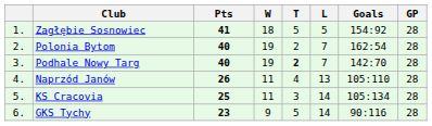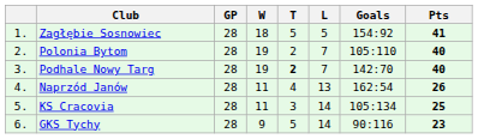 <table class="wikitable">
 <tr>
 <th width="30"></th>
 <th width="200">Club</th>
-<th width="70">Pts</th>
+<th width="30">GP</th>
 <th width="30">W</th>
 <th width="30">T</th>
 <th width="30">L</th>
 <th width="70">Goals</th>
-<th width="30">GP</th>
+<th width="70">Pts</th>
 </tr>
 <tr bgcolor="#e6fae6" align="center">
 <td>1.</td>
 <td align="left"><a href='#'>Zagłębie Sosnowiec</a></td>
-<td><strong>41</strong></td>
+<td>28</td>
 <td>18</td>
 <td>5</td>
 <td>5</td>
 <td>154:92</td>
-<td>28</td>
+<td><strong>41</strong></td>
 </tr>
 <tr bgcolor="#e6fae6" align="center">
 <td>2.</td>
 <td align="left"><a href='#'>Polonia Bytom</a></td>
-<td><strong>40</strong></td>
+<td>28</td>
 <td>19</td>
 <td>2</td>
 <td>7</td>
-<td>162:54</td>
-<td>28</td>
+<td>105:110</td>
+<td><strong>40</strong></td>
 </tr>
 <tr bgcolor="#e6fae6" align="center">
 <td>3.</td>
 <td align="left"><a href='#'>Podhale Nowy Targ</a></td>
-<td><strong>40</strong></td>
+<td>28</td>
 <td>19</td>
 <td><strong>2</strong></td>
 <td>7</td>
 <td>142:70</td>
-<td>28</td>
+<td><strong>40</strong></td>
 </tr>
 <tr bgcolor="#e6fae6" align="center">
 <td>4.</td>
 <td align="left"><a href='#'>Naprzód Janów</a></td>
-<td><strong>26</strong></td>
+<td>28</td>
 <td>11</td>
 <td>4</td>
 <td>13</td>
-<td>105:110</td>
-<td>28</td>
+<td>162:54</td>
+<td><strong>26</strong></td>
 </tr>
 <tr bgcolor="#e6fae6" align="center">
 <td>5.</td>
 <td align="left"><a href='#'>KS Cracovia</a></td>
-<td><strong>25</strong></td>
+<td>28</td>
 <td>11</td>
 <td>3</td>
 <td>14</td>
 <td>105:134</td>
-<td>28</td>
+<td><strong>25</strong></td>
 </tr>
 <tr bgcolor="#e6fae6" align="center">
 <td>6.</td>
 <td align="left"><a href='#'>GKS Tychy</a></td>
-<td><strong>23</strong></td>
+<td>28</td>
 <td>9</td>
 <td>5</td>
 <td>14</td>
 <td>90:116</td>
-<td>28</td>
+<td><strong>23</strong></td>
 </tr>
 </table>
